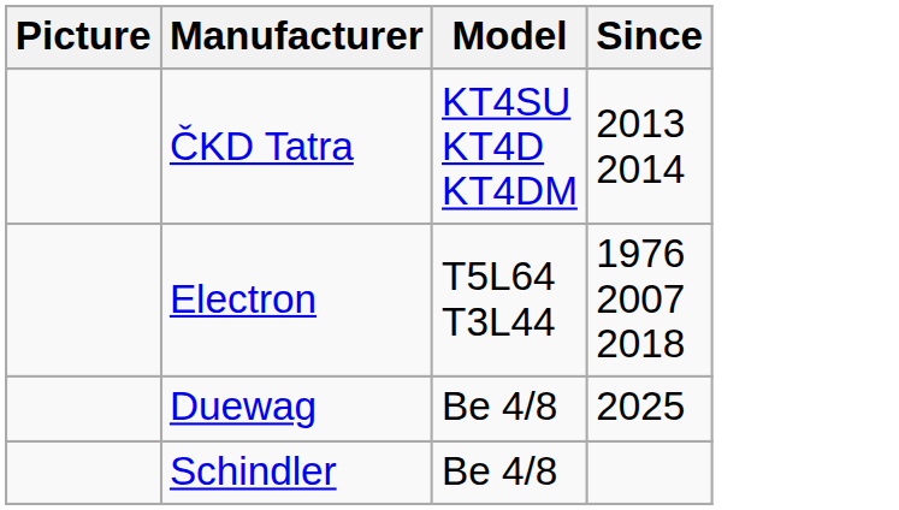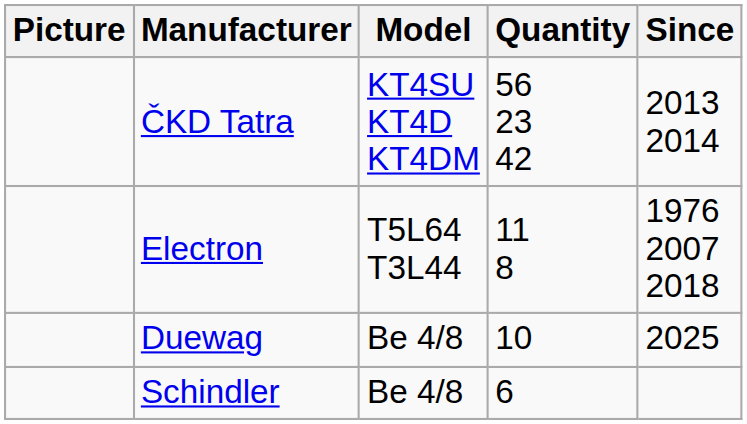 <table class="wikitable sortable">
 <tr>
 <th>Picture</th>
 <th>Manufacturer</th>
 <th>Model</th>
+<th>Quantity</th>
 <th>Since</th>
 </tr>
 <tr>
 <td></td>
 <td> <a href='#'>ČKD Tatra</a></td>
 <td><a href='#'>KT4SU</a><br><a href='#'>KT4D</a><br><a href='#'>KT4DM</a></td>
+<td>56<br>23<br>42</td>
 <td>2013<br>2014</td>
 </tr>
 <tr>
 <td></td>
 <td> <a href='#'>Electron</a></td>
 <td>T5L64<br>T3L44</td>
+<td>11<br>8</td>
 <td>1976<br>2007<br>2018</td>
 </tr>
 <tr>
 <td></td>
 <td> <a href='#'>Duewag</a></td>
 <td>Be 4/8</td>
+<td>10</td>
 <td>2025</td>
 </tr>
 <tr>
 <td></td>
 <td> <a href='#'>Schindler</a></td>
 <td>Be 4/8</td>
+<td>6</td>
 <td></td>
 </tr>
 </table>
